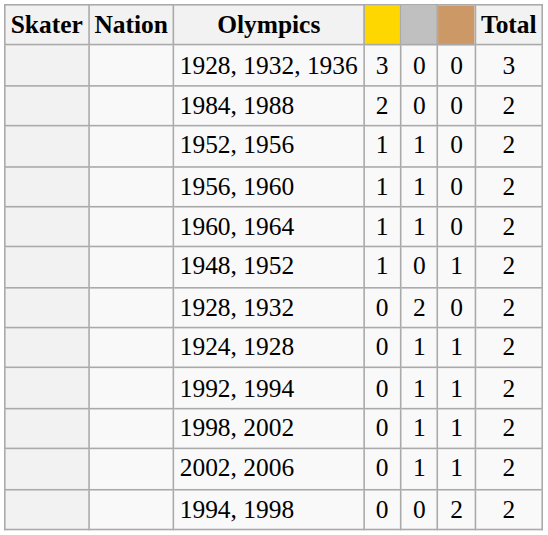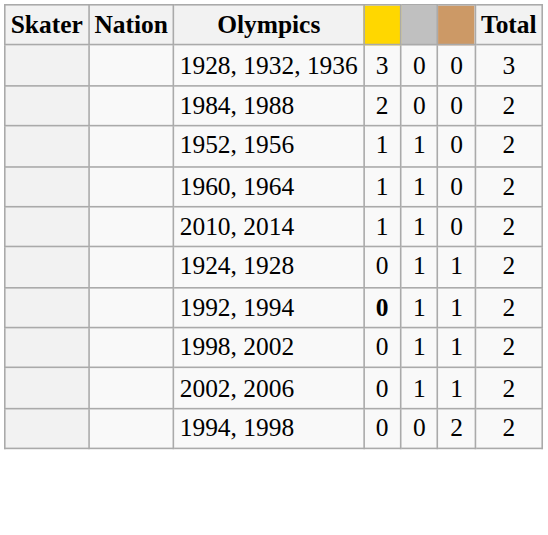 <table class="wikitable sortable" style="text-align:center">
 <tr>
 <th scope="col">Skater</th>
 <th scope="col" class="unsortable">Nation</th>
 <th scope="col" class="unsortable">Olympics</th>
 <th scope="col" style="width:1em; background-color:gold"></th>
 <th scope="col" style="width:1em;background-color:silver"></th>
 <th scope="col" style="width:1em;background-color:#CC9966"></th>
 <th scope="col">Total</th>
 </tr>
 <tr>
 <th scope="row" style="text-align:left"></th>
 <td align=left></td>
 <td align=left>1928, 1932, 1936</td>
 <td>3</td>
 <td>0</td>
 <td>0</td>
 <td>3</td>
 </tr>
 <tr>
 <th scope="row" style="text-align:left"></th>
 <td align=left></td>
 <td align=left>1984, 1988</td>
 <td>2</td>
 <td>0</td>
 <td>0</td>
 <td>2</td>
 </tr>
 <tr>
 <th scope="row" style="text-align:left"></th>
 <td align=left></td>
 <td align=left>1952, 1956</td>
 <td>1</td>
 <td>1</td>
 <td>0</td>
 <td>2</td>
 </tr>
 <tr>
 <th scope="row" style="text-align:left"></th>
 <td align=left></td>
-<td align=left>1956, 1960</td>
-<td>1</td>
-<td>1</td>
-<td>0</td>
-<td>2</td>
-</tr>
-<tr>
-<th scope="row" style="text-align:left"></th>
-<td align=left></td>
 <td align=left>1960, 1964</td>
 <td>1</td>
 <td>1</td>
 <td>0</td>
 <td>2</td>
 </tr>
 <tr>
 <th scope="row" style="text-align:left"></th>
 <td align=left></td>
-<td align=left>1948, 1952</td>
+<td align=left>2010, 2014</td>
 <td>1</td>
-<td>0</td>
 <td>1</td>
-<td>2</td>
-</tr>
-<tr>
-<th scope="row" style="text-align:left"></th>
-<td align=left></td>
-<td align=left>1928, 1932</td>
-<td>0</td>
-<td>2</td>
 <td>0</td>
 <td>2</td>
 </tr>
 <tr>
 <th scope="row" style="text-align:left"></th>
 <td align=left></td>
 <td align=left>1924, 1928</td>
 <td>0</td>
 <td>1</td>
 <td>1</td>
 <td>2</td>
 </tr>
 <tr>
 <th scope="row" style="text-align:left"></th>
 <td align=left></td>
 <td align=left>1992, 1994</td>
-<td>0</td>
+<td><strong>0</strong></td>
 <td>1</td>
 <td>1</td>
 <td>2</td>
 </tr>
 <tr>
 <th scope="row" style="text-align:left"></th>
 <td align=left></td>
 <td align=left>1998, 2002</td>
 <td>0</td>
 <td>1</td>
 <td>1</td>
 <td>2</td>
 </tr>
 <tr>
 <th scope="row" style="text-align:left"></th>
 <td align=left></td>
 <td align=left>2002, 2006</td>
 <td>0</td>
 <td>1</td>
 <td>1</td>
 <td>2</td>
 </tr>
 <tr>
 <th scope="row" style="text-align:left"></th>
 <td align=left></td>
 <td align=left>1994, 1998</td>
 <td>0</td>
 <td>0</td>
 <td>2</td>
 <td>2</td>
 </tr>
 </table>
